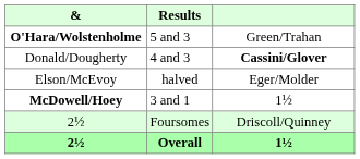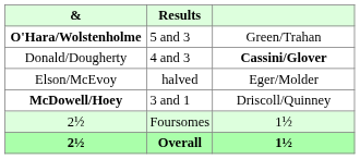 <table border="1" cellpadding="3" style="border-collapse:collapse; text-align:center;">
 <tr style="background:#ddffdd;">
 <th width=160> & </th>
 <th>Results</th>
 <th width=160></th>
 </tr>
 <tr>
 <td><strong>O'Hara/Wolstenholme</strong></td>
 <td align=left> 5 and 3</td>
 <td>Green/Trahan</td>
 </tr>
 <tr>
 <td>Donald/Dougherty</td>
 <td align=left> 4 and 3</td>
 <td><strong>Cassini/Glover</strong></td>
 </tr>
 <tr>
 <td>Elson/McEvoy</td>
 <td>halved</td>
 <td>Eger/Molder</td>
 </tr>
 <tr>
 <td><strong>McDowell/Hoey</strong></td>
 <td align=left> 3 and 1</td>
-<td>1½</td>
+<td>Driscoll/Quinney</td>
 </tr>
 <tr style="background:#ddffdd;">
 <td>2½</td>
 <td>Foursomes</td>
-<td>Driscoll/Quinney</td>
+<td>1½</td>
 </tr>
 <tr style="background:#aaffaa;">
 <th>2½</th>
 <th>Overall</th>
 <th>1½</th>
 </tr>
 </table>
